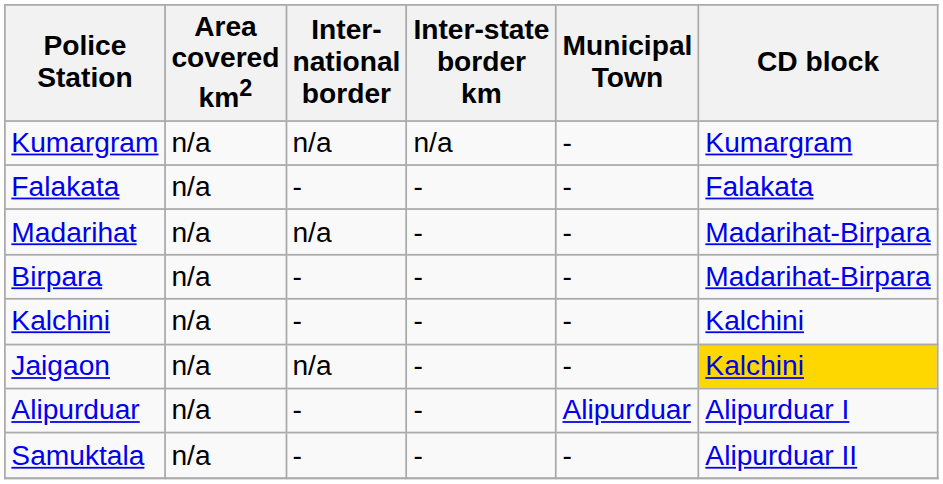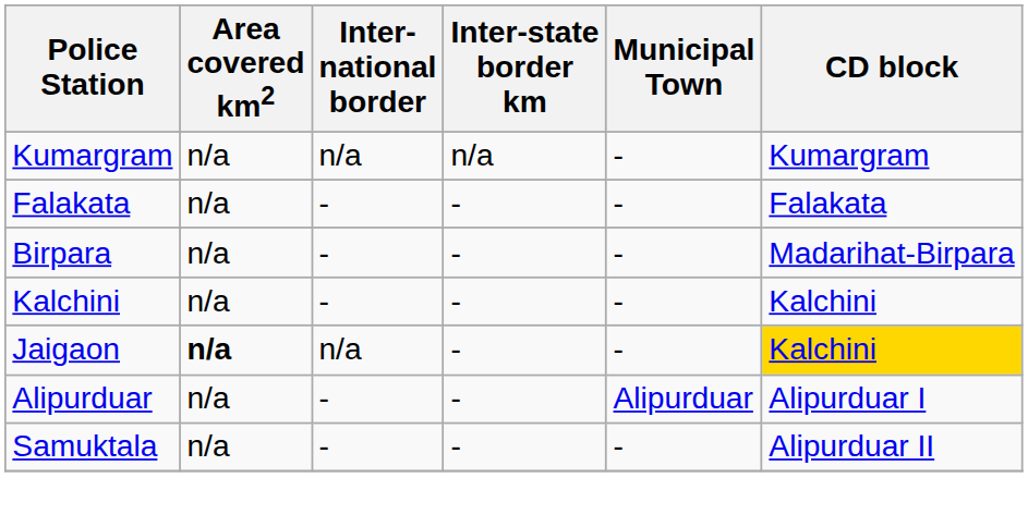 <table class="wikitable sortable">
 <tr>
 <th>Police <br>Station</th>
 <th>Area <br>covered<br>km<sup>2</sup></th>
 <th>Inter-<br>national<br> border</th>
 <th>Inter-state<br> border<br>km</th>
 <th>Municipal<br> Town</th>
 <th>CD block</th>
 </tr>
 <tr>
 <td><a href='#'>Kumargram</a></td>
 <td>n/a</td>
 <td>n/a</td>
 <td>n/a</td>
 <td>-</td>
 <td><a href='#'>Kumargram</a></td>
 </tr>
 <tr>
 <td><a href='#'>Falakata</a></td>
 <td>n/a</td>
 <td>-</td>
 <td>-</td>
 <td>-</td>
 <td><a href='#'>Falakata</a></td>
 </tr>
 <tr>
-<td><a href='#'>Madarihat</a></td>
-<td>n/a</td>
-<td>n/a</td>
-<td>-</td>
-<td>-</td>
-<td><a href='#'>Madarihat-Birpara</a></td>
-</tr>
-<tr>
 <td><a href='#'>Birpara</a></td>
 <td>n/a</td>
 <td>-</td>
 <td>-</td>
 <td>-</td>
 <td><a href='#'>Madarihat-Birpara</a></td>
 </tr>
 <tr>
 <td><a href='#'>Kalchini</a></td>
 <td>n/a</td>
 <td>-</td>
 <td>-</td>
 <td>-</td>
 <td><a href='#'>Kalchini</a></td>
 </tr>
 <tr>
 <td><a href='#'>Jaigaon</a></td>
-<td>n/a</td>
+<td><strong>n/a</strong></td>
 <td>n/a</td>
 <td>-</td>
 <td>-</td>
 <td style="background: gold;"><a href='#'>Kalchini</a></td>
 </tr>
 <tr>
 <td><a href='#'>Alipurduar</a></td>
 <td>n/a</td>
 <td>-</td>
 <td>-</td>
 <td><a href='#'>Alipurduar</a></td>
 <td><a href='#'>Alipurduar I</a></td>
 </tr>
 <tr>
 <td><a href='#'>Samuktala</a></td>
 <td>n/a</td>
 <td>-</td>
 <td>-</td>
 <td>-</td>
 <td><a href='#'>Alipurduar II</a></td>
 </tr>
 <tr>
 </tr>
 </table>
